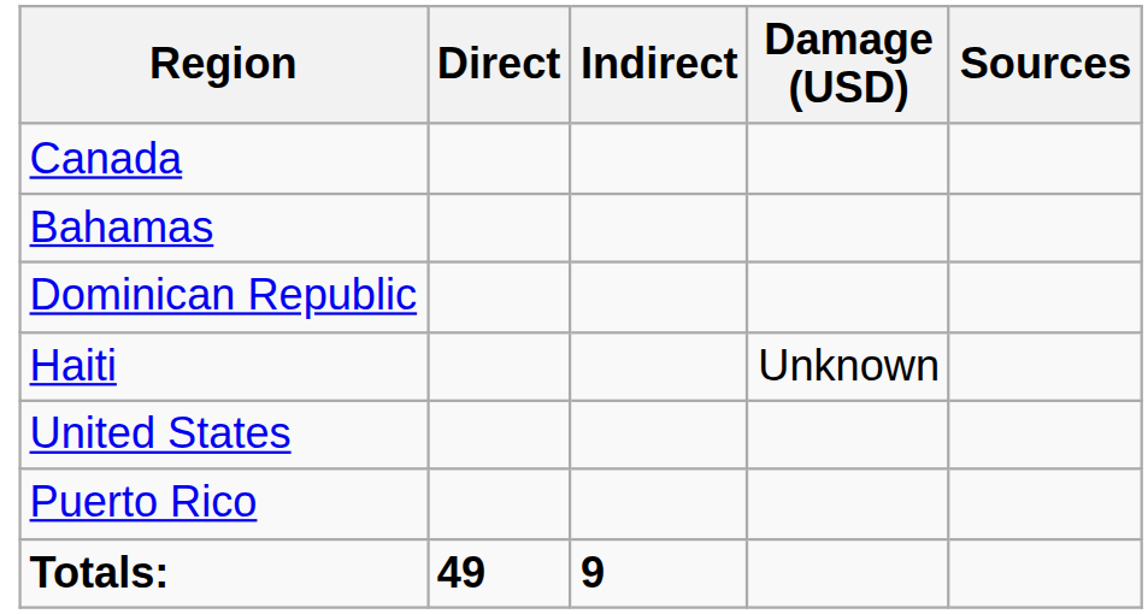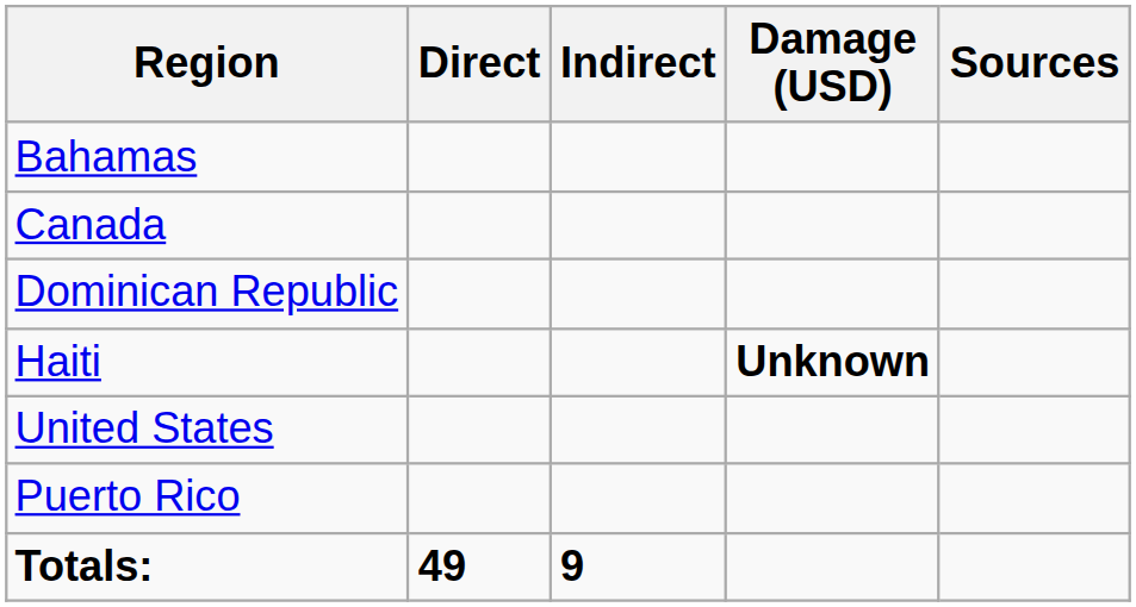 <table class="wikitable sortable" style="float:right; margin:0 0 0.5em 1em; float:right;">
 <tr>
 <th>Region</th>
 <th>Direct</th>
 <th>Indirect</th>
 <th>Damage<br>(USD)</th>
 <th class="unsortable">Sources</th>
 </tr>
 <tr>
-<td><a href='#'>Canada</a></td>
+<td><a href='#'>Bahamas</a></td>
 <td></td>
 <td></td>
 <td></td>
 <td></td>
 </tr>
 <tr>
-<td><a href='#'>Bahamas</a></td>
+<td><a href='#'>Canada</a></td>
 <td></td>
 <td></td>
 <td></td>
 <td></td>
 </tr>
 <tr>
 <td><a href='#'>Dominican Republic</a></td>
 <td></td>
 <td></td>
 <td></td>
 <td></td>
 </tr>
 <tr>
 <td><a href='#'>Haiti</a></td>
 <td></td>
 <td></td>
-<td> Unknown</td>
+<td><strong> Unknown</strong></td>
 <td></td>
 </tr>
 <tr>
 <td><a href='#'>United States</a></td>
 <td></td>
 <td></td>
 <td></td>
 <td></td>
 </tr>
 <tr>
 <td><a href='#'>Puerto Rico</a></td>
 <td></td>
 <td></td>
 <td></td>
 <td></td>
 </tr>
 <tr class="sortbottom">
 <td><strong>Totals:</strong></td>
 <td><strong>49</strong></td>
 <td><strong>9</strong></td>
 <td></td>
 <td></td>
 </tr>
 </table>
